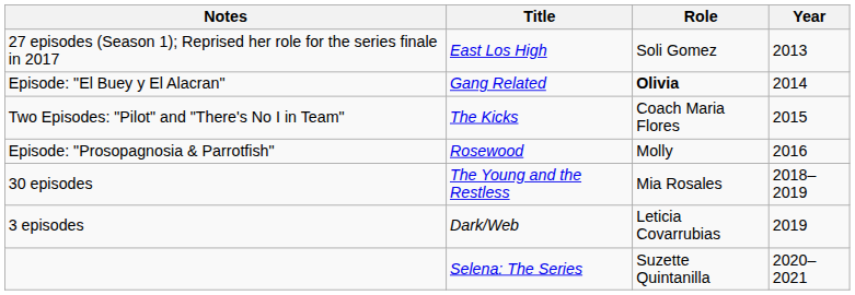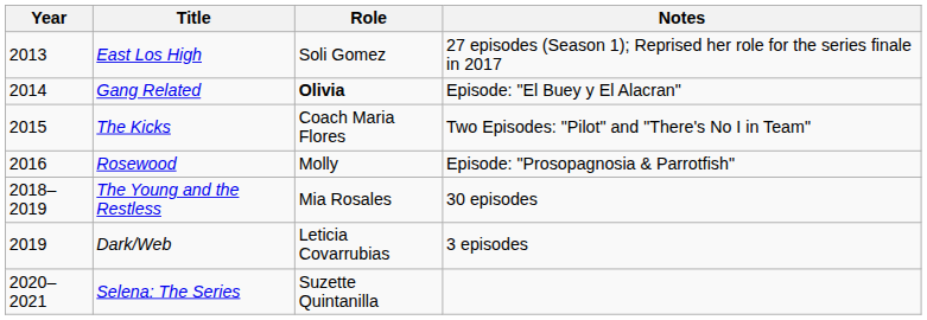 <table class="wikitable sortable">
 <tr>
-<th class="unsortable">Notes</th>
+<th>Year</th>
 <th>Title</th>
 <th>Role</th>
-<th>Year</th>
+<th class="unsortable">Notes</th>
 </tr>
 <tr>
-<td>27 episodes (Season 1); Reprised her role for the series finale in 2017</td>
+<td>2013</td>
 <td><em><a href='#'>East Los High</a></em></td>
 <td>Soli Gomez</td>
-<td>2013</td>
+<td>27 episodes (Season 1); Reprised her role for the series finale in 2017</td>
 </tr>
 <tr>
-<td>Episode: "El Buey y El Alacran"</td>
+<td>2014</td>
 <td><em><a href='#'>Gang Related</a></em></td>
 <td><strong>Olivia</strong></td>
-<td>2014</td>
+<td>Episode: "El Buey y El Alacran"</td>
 </tr>
 <tr>
-<td>Two Episodes: "Pilot" and "There's No I in Team"</td>
+<td>2015</td>
 <td><em><a href='#'>The Kicks</a></em></td>
 <td>Coach Maria Flores</td>
-<td>2015</td>
+<td>Two Episodes: "Pilot" and "There's No I in Team"</td>
 </tr>
 <tr>
-<td>Episode: "Prosopagnosia & Parrotfish"</td>
+<td>2016</td>
 <td><em><a href='#'>Rosewood</a></em></td>
 <td>Molly</td>
-<td>2016</td>
+<td>Episode: "Prosopagnosia & Parrotfish"</td>
 </tr>
 <tr>
-<td>30 episodes</td>
+<td>2018–2019</td>
 <td><em><a href='#'>The Young and the Restless</a></em></td>
 <td>Mia Rosales</td>
-<td>2018–2019</td>
+<td>30 episodes</td>
 </tr>
 <tr>
-<td>3 episodes</td>
+<td>2019</td>
 <td><em>Dark/Web</em></td>
 <td>Leticia Covarrubias</td>
-<td>2019</td>
+<td>3 episodes</td>
 </tr>
 <tr>
-<td></td>
+<td>2020–2021</td>
 <td><em><a href='#'>Selena: The Series</a></em></td>
 <td>Suzette Quintanilla</td>
-<td>2020–2021</td>
+<td></td>
 </tr>
 </table>
